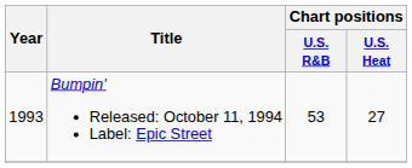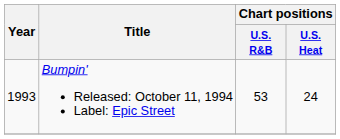 <table class="wikitable">
 <tr>
 <th rowspan="2">Year</th>
 <th rowspan="2">Title</th>
 <th colspan="2">Chart positions</th>
 </tr>
 <tr>
 <th><small><a href='#'>U.S.<br>R&B</a></small></th>
 <th><small><a href='#'>U.S.<br>Heat</a></small></th>
 </tr>
 <tr>
 <td>1993</td>
 <td><em><a href='#'>Bumpin'</a></em><br><ul><li>Released: October 11, 1994</li><li>Label: <a href='#'>Epic Street</a></li></ul></td>
 <td align="center">53</td>
-<td align="center">27</td>
+<td align="center">24</td>
 </tr>
 <tr>
 </tr>
 </table>
